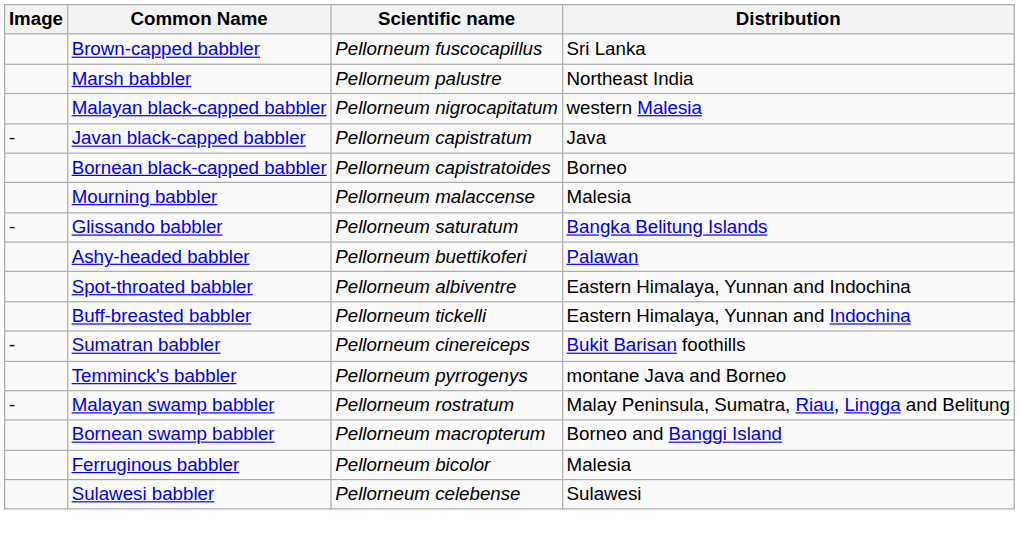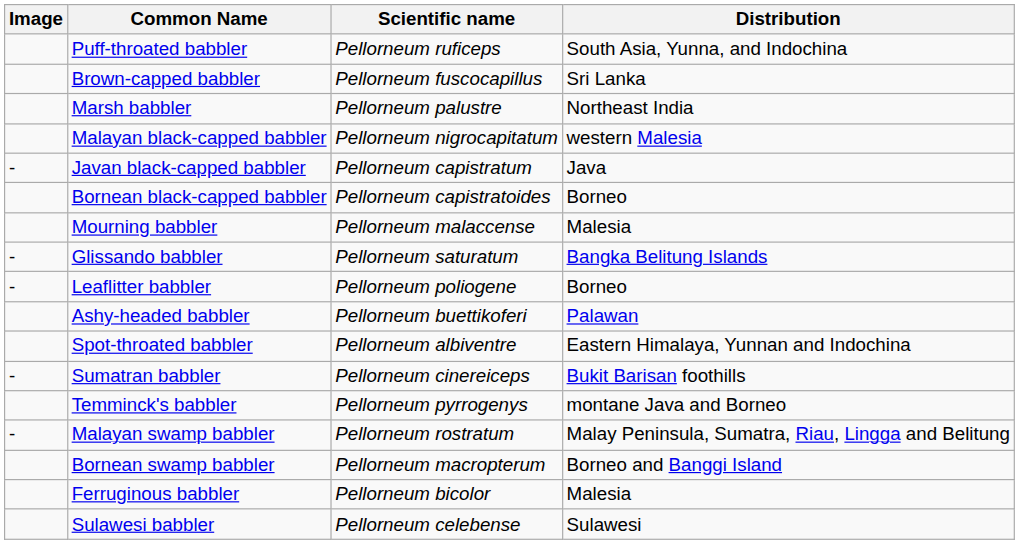 <table class="wikitable">
 <tr>
 <th>Image</th>
 <th>Common Name</th>
 <th>Scientific name</th>
 <th>Distribution</th>
+</tr>
+<tr>
+<td></td>
+<td><a href='#'>Puff-throated babbler</a></td>
+<td><em>Pellorneum ruficeps</em></td>
+<td>South Asia, Yunna, and Indochina</td>
 </tr>
 <tr>
 <td></td>
 <td><a href='#'>Brown-capped babbler</a></td>
 <td><em>Pellorneum fuscocapillus</em></td>
 <td>Sri Lanka</td>
 </tr>
 <tr>
 <td></td>
 <td><a href='#'>Marsh babbler</a></td>
 <td><em>Pellorneum palustre</em></td>
 <td>Northeast India</td>
 </tr>
 <tr>
 <td></td>
 <td><a href='#'>Malayan black-capped babbler</a></td>
 <td><em>Pellorneum nigrocapitatum</em></td>
 <td>western <a href='#'>Malesia</a></td>
 </tr>
 <tr>
 <td>-</td>
 <td><a href='#'>Javan black-capped babbler</a></td>
 <td><em>Pellorneum capistratum</em></td>
 <td>Java</td>
 </tr>
 <tr>
 <td></td>
 <td><a href='#'>Bornean black-capped babbler</a></td>
 <td><em>Pellorneum capistratoides</em></td>
 <td>Borneo</td>
 </tr>
 <tr>
 <td></td>
 <td><a href='#'>Mourning babbler</a></td>
 <td><em>Pellorneum malaccense</em></td>
 <td>Malesia</td>
 </tr>
 <tr>
 <td>-</td>
 <td><a href='#'>Glissando babbler</a></td>
 <td><em>Pellorneum saturatum</em></td>
 <td><a href='#'>Bangka Belitung Islands</a></td>
 </tr>
 <tr>
+<td>-</td>
+<td><a href='#'>Leaflitter babbler</a></td>
+<td><em>Pellorneum poliogene</em></td>
+<td>Borneo</td>
+</tr>
+<tr>
 <td></td>
 <td><a href='#'>Ashy-headed babbler</a></td>
 <td><em>Pellorneum buettikoferi</em></td>
 <td><a href='#'>Palawan</a></td>
 </tr>
 <tr>
 <td></td>
 <td><a href='#'>Spot-throated babbler</a></td>
 <td><em>Pellorneum albiventre</em></td>
 <td>Eastern Himalaya, Yunnan and Indochina</td>
-</tr>
-<tr>
-<td></td>
-<td><a href='#'>Buff-breasted babbler</a></td>
-<td><em>Pellorneum tickelli</em></td>
-<td>Eastern Himalaya, Yunnan and <a href='#'>Indochina</a></td>
 </tr>
 <tr>
 <td>-</td>
 <td><a href='#'>Sumatran babbler</a></td>
 <td><em>Pellorneum cinereiceps</em></td>
 <td><a href='#'>Bukit Barisan</a> foothills</td>
 </tr>
 <tr>
 <td></td>
 <td><a href='#'>Temminck's babbler</a></td>
 <td><em>Pellorneum pyrrogenys</em></td>
 <td>montane Java and Borneo</td>
 </tr>
 <tr>
 <td>-</td>
 <td><a href='#'>Malayan swamp babbler</a></td>
 <td><em>Pellorneum rostratum</em></td>
 <td>Malay Peninsula, Sumatra, <a href='#'>Riau</a>, <a href='#'>Lingga</a> and Belitung</td>
 </tr>
 <tr>
 <td></td>
 <td><a href='#'>Bornean swamp babbler</a></td>
 <td><em>Pellorneum macropterum</em></td>
 <td>Borneo and <a href='#'>Banggi Island</a></td>
 </tr>
 <tr>
 <td></td>
 <td><a href='#'>Ferruginous babbler</a></td>
 <td><em>Pellorneum bicolor</em></td>
 <td>Malesia</td>
 </tr>
 <tr>
 <td></td>
 <td><a href='#'>Sulawesi babbler</a></td>
 <td><em>Pellorneum celebense</em></td>
 <td>Sulawesi</td>
 </tr>
 </table>
